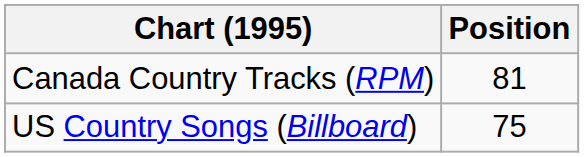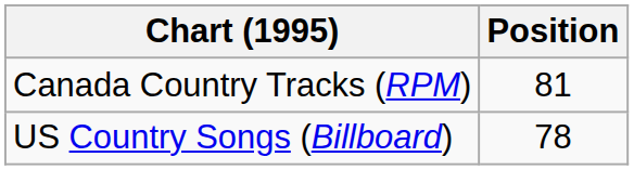 <table class="wikitable sortable">
 <tr>
 <th scope="col">Chart (1995)</th>
 <th scope="col">Position</th>
 </tr>
 <tr>
 <td>Canada Country Tracks (<em><a href='#'>RPM</a></em>)</td>
 <td align="center">81</td>
 </tr>
 <tr>
 <td>US <a href='#'>Country Songs</a> (<em><a href='#'>Billboard</a></em>)</td>
-<td align="center">75</td>
+<td align="center">78</td>
 </tr>
 </table>
